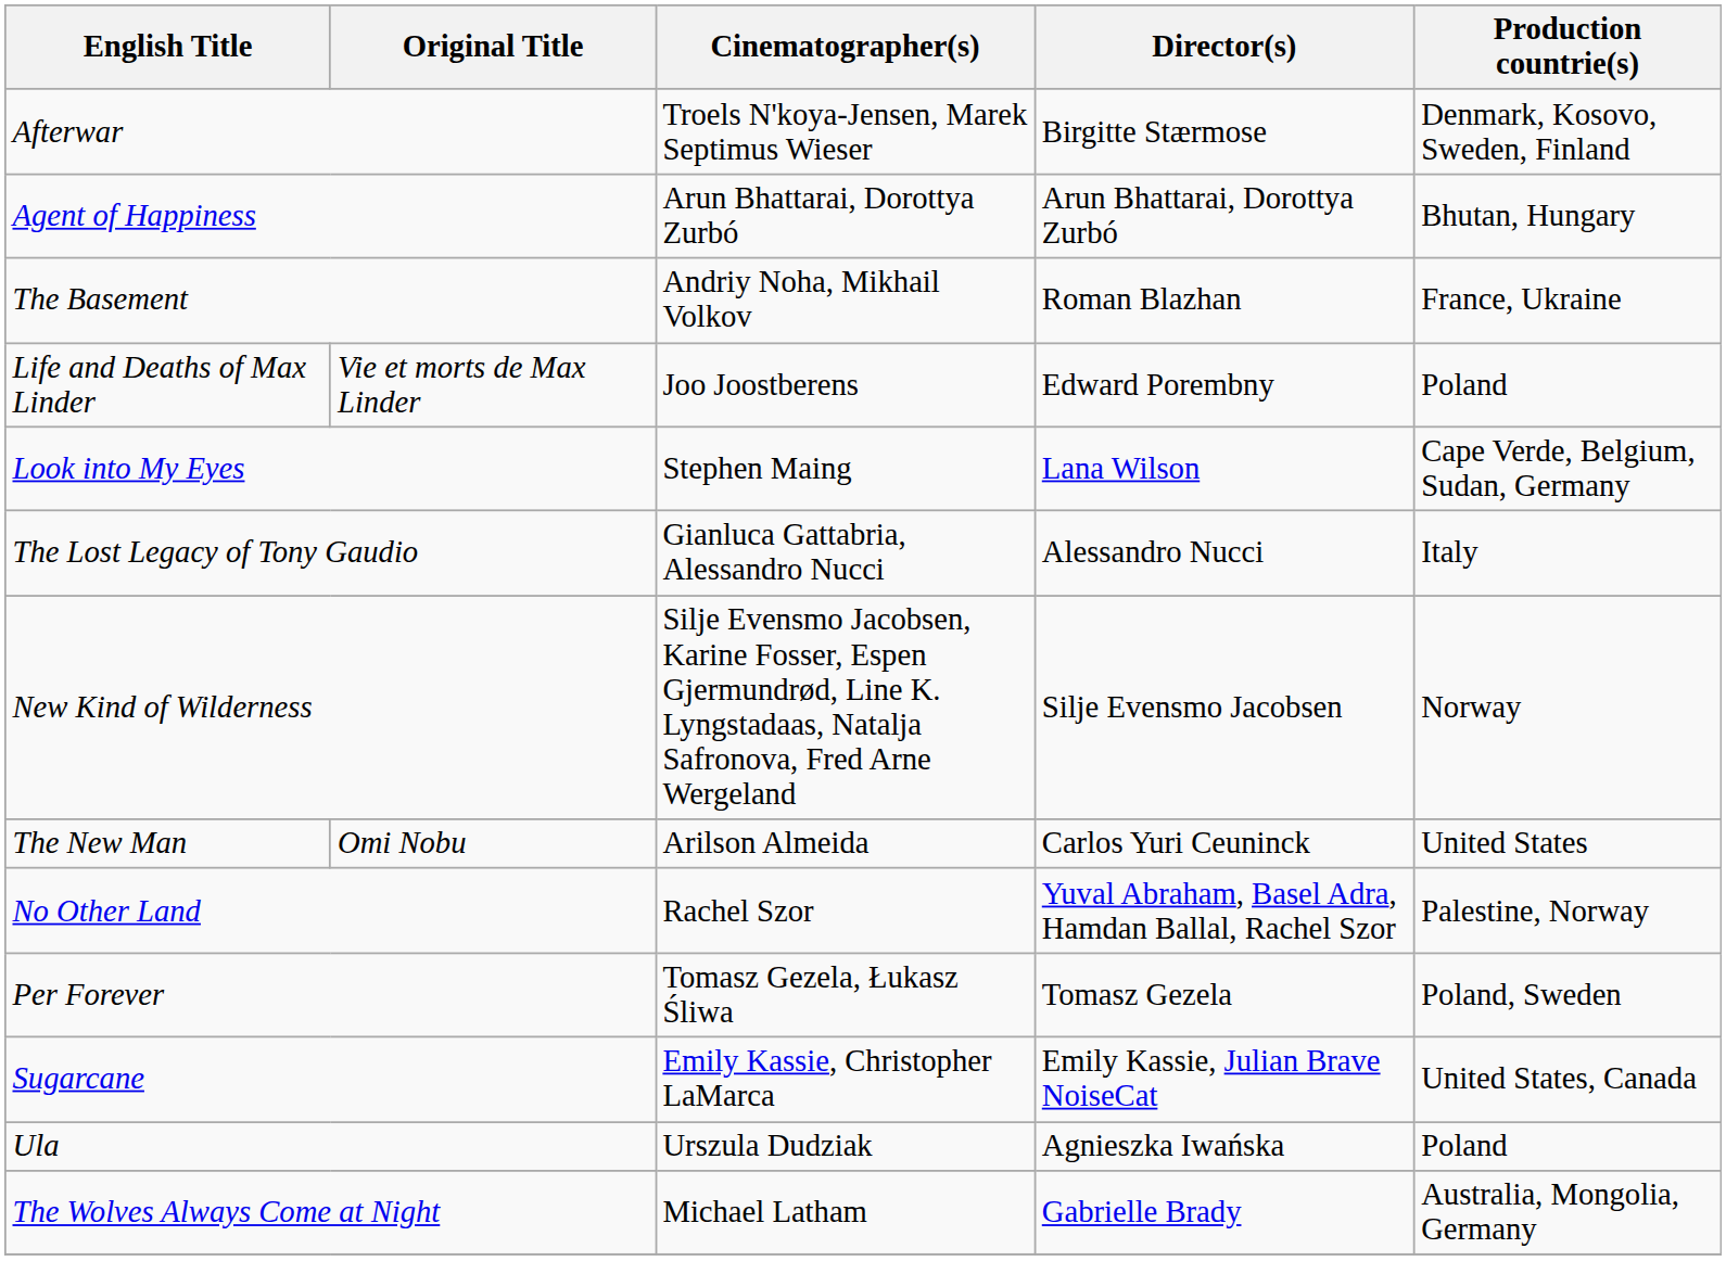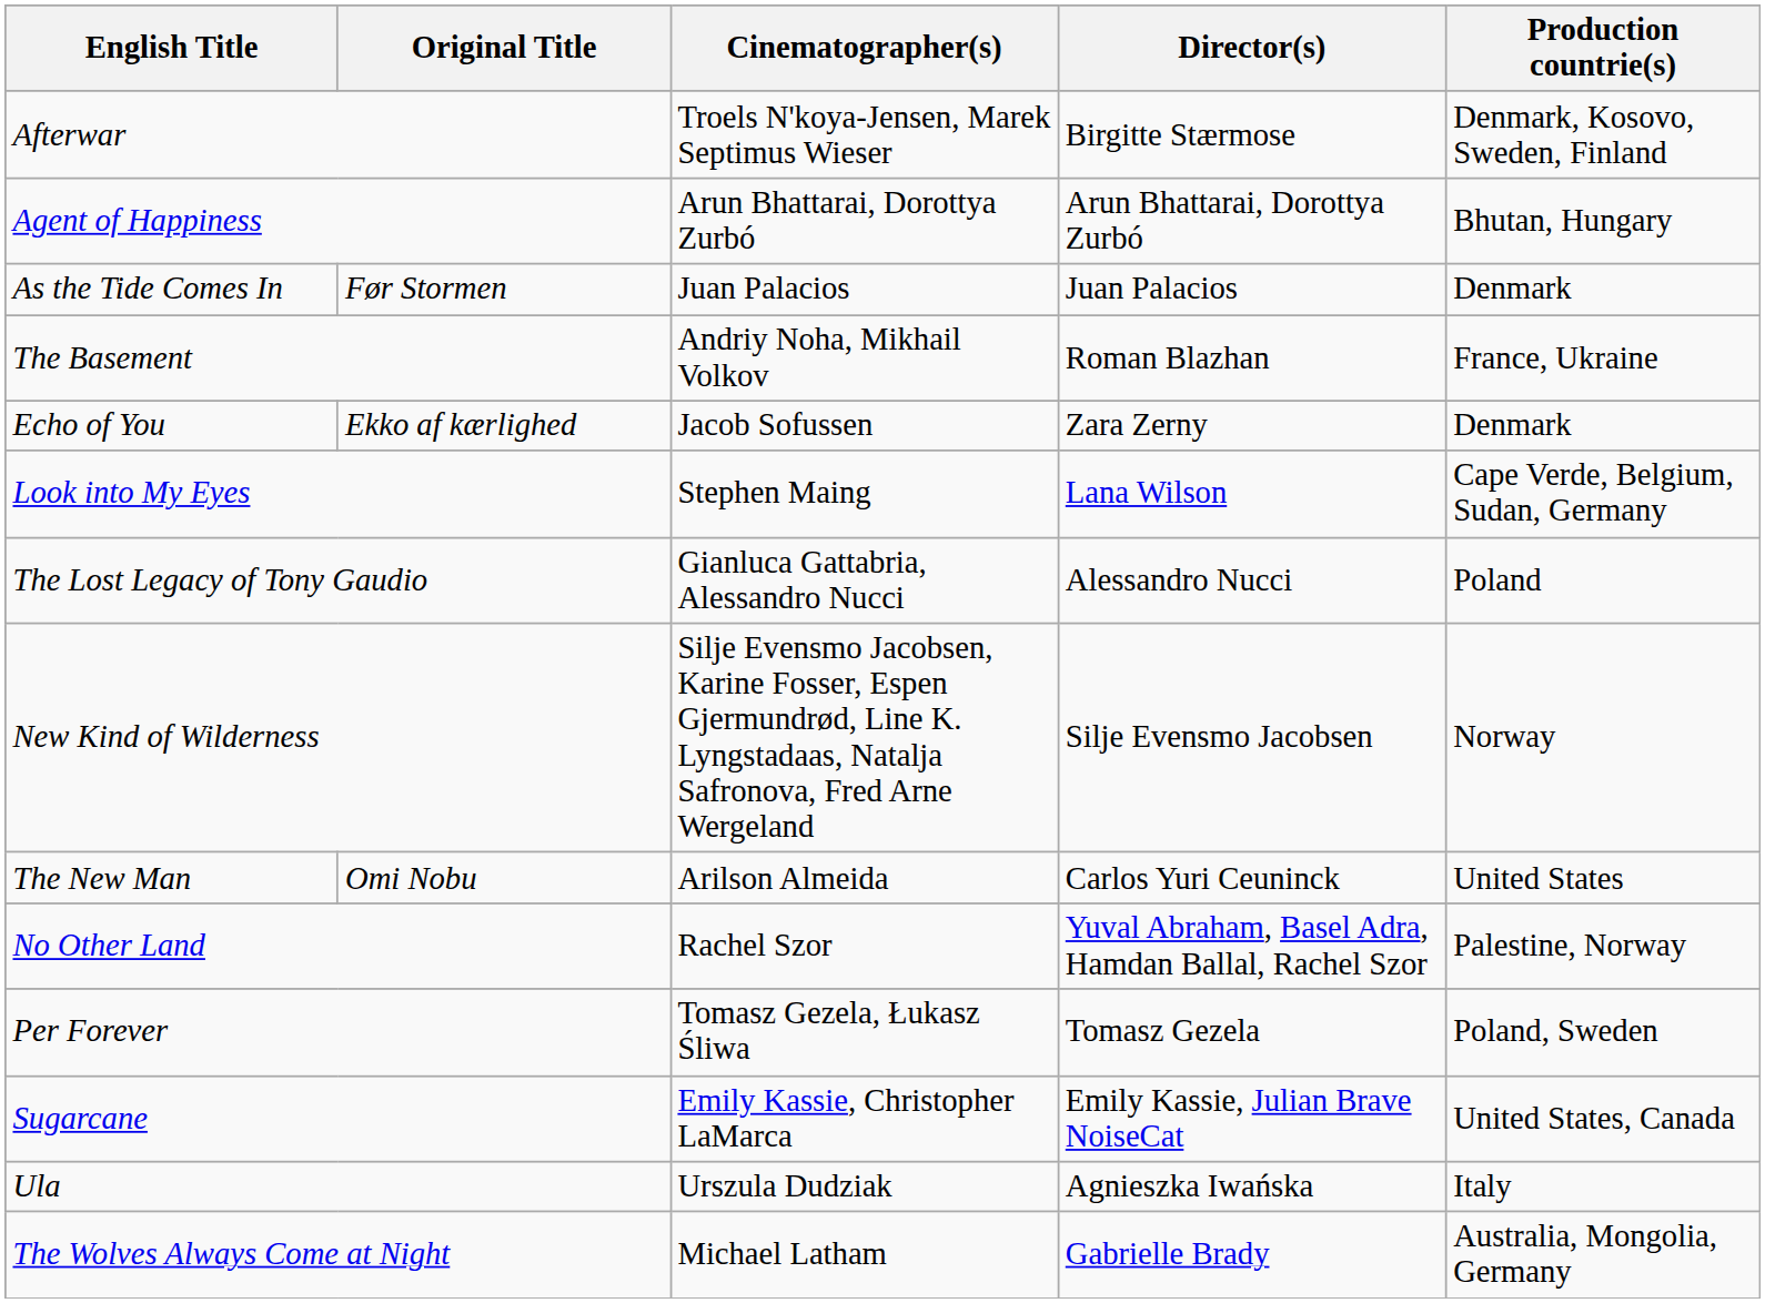 <table class="wikitable" style="width:100%; margin-bottom:4px">
 <tr>
 <th scope="col" width="18%">English Title</th>
 <th scope="col" width="18%">Original Title</th>
 <th scope="col" width="21%">Cinematographer(s)</th>
 <th scope="col" width="21%">Director(s)</th>
 <th scope="col" width="17%">Production countrie(s)</th>
 </tr>
 <tr>
 <td colspan="2"><em>Afterwar</em></td>
 <td>Troels N'koya-Jensen, Marek Septimus Wieser</td>
 <td>Birgitte Stærmose</td>
 <td>Denmark, Kosovo, Sweden, Finland</td>
 </tr>
 <tr>
 <td colspan="2"><em><a href='#'>Agent of Happiness</a></em></td>
 <td>Arun Bhattarai, Dorottya Zurbó</td>
 <td>Arun Bhattarai, Dorottya Zurbó</td>
 <td>Bhutan, Hungary</td>
 </tr>
 <tr>
+<td><em>As the Tide Comes In</em></td>
+<td><em>Før Stormen</em></td>
+<td>Juan Palacios</td>
+<td>Juan Palacios</td>
+<td>Denmark</td>
+</tr>
+<tr>
 <td colspan="2"><em>The Basement</em></td>
 <td>Andriy Noha, Mikhail Volkov</td>
 <td>Roman Blazhan</td>
 <td>France, Ukraine</td>
 </tr>
 <tr>
-<td><em>Life and Deaths of Max Linder</em></td>
-<td><em>Vie et morts de Max Linder</em></td>
-<td>Joo Joostberens</td>
-<td>Edward Porembny</td>
-<td>Poland</td>
+<td><em>Echo of You</em></td>
+<td><em>Ekko af kærlighed</em></td>
+<td>Jacob Sofussen</td>
+<td>Zara Zerny</td>
+<td>Denmark</td>
 </tr>
 <tr>
 <td colspan="2"><em><a href='#'>Look into My Eyes</a></em></td>
 <td>Stephen Maing</td>
 <td><a href='#'>Lana Wilson</a></td>
 <td>Cape Verde, Belgium, Sudan, Germany</td>
 </tr>
 <tr>
 <td colspan="2"><em>The Lost Legacy of Tony Gaudio</em></td>
 <td>Gianluca Gattabria, Alessandro Nucci</td>
 <td>Alessandro Nucci</td>
-<td>Italy</td>
+<td>Poland</td>
 </tr>
 <tr>
 <td colspan="2"><em>New Kind of Wilderness</em></td>
 <td>Silje Evensmo Jacobsen, Karine Fosser, Espen Gjermundrød, Line K. Lyngstadaas, Natalja Safronova, Fred Arne Wergeland</td>
 <td>Silje Evensmo Jacobsen</td>
 <td>Norway</td>
 </tr>
 <tr>
 <td><em>The New Man</em></td>
 <td><em>Omi Nobu</em></td>
 <td>Arilson Almeida</td>
 <td>Carlos Yuri Ceuninck</td>
 <td>United States</td>
 </tr>
 <tr>
 <td colspan="2"><em><a href='#'>No Other Land</a></em></td>
 <td>Rachel Szor</td>
 <td><a href='#'>Yuval Abraham</a>, <a href='#'>Basel Adra</a>, Hamdan Ballal, Rachel Szor</td>
 <td>Palestine, Norway</td>
 </tr>
 <tr>
 <td colspan="2"><em>Per Forever</em></td>
 <td>Tomasz Gezela, Łukasz Śliwa</td>
 <td>Tomasz Gezela</td>
 <td>Poland, Sweden</td>
 </tr>
 <tr>
 <td colspan="2"><em><a href='#'>Sugarcane</a></em></td>
 <td><a href='#'>Emily Kassie</a>, Christopher LaMarca</td>
 <td>Emily Kassie, <a href='#'>Julian Brave NoiseCat</a></td>
 <td>United States, Canada</td>
 </tr>
 <tr>
 <td colspan="2"><em>Ula</em></td>
 <td>Urszula Dudziak</td>
 <td>Agnieszka Iwańska</td>
-<td>Poland</td>
+<td>Italy</td>
 </tr>
 <tr>
 <td colspan="2"><em><a href='#'>The Wolves Always Come at Night</a></em></td>
 <td>Michael Latham</td>
 <td><a href='#'>Gabrielle Brady</a></td>
 <td>Australia, Mongolia, Germany</td>
 </tr>
 <tr>
 </tr>
 </table>
